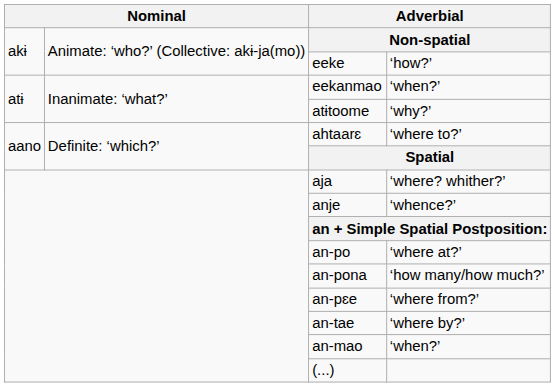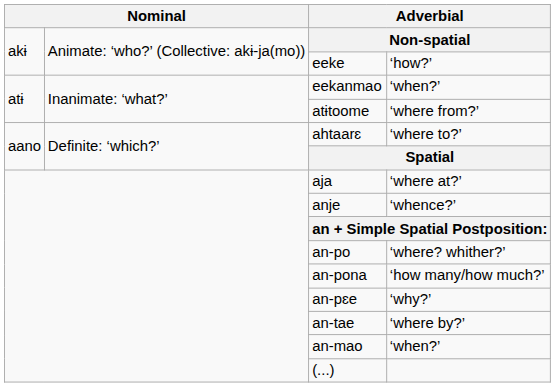 <table class="wikitable">
 <tr>
 <th colspan="2">Nominal</th>
 <th colspan="2">Adverbial</th>
 </tr>
 <tr>
 <td rowspan="2">akɨ</td>
 <td rowspan="2">Animate: ‘who?’ (Collective: akɨ-ja(mo))</td>
 <th colspan="2">Non-spatial</th>
 </tr>
 <tr>
 <td>eeke</td>
 <td>‘how?’</td>
 </tr>
 <tr>
 <td rowspan="2">atɨ</td>
 <td rowspan="2">Inanimate: ‘what?’</td>
 <td>eekanmao</td>
 <td>‘when?’</td>
 </tr>
 <tr>
 <td>atɨtoome</td>
-<td>‘why?’</td>
+<td>‘where from?’</td>
 </tr>
 <tr>
 <td rowspan="2">aano</td>
 <td rowspan="2">Definite: ‘which?’</td>
 <td>ahtaarɛ</td>
 <td>‘where to?’</td>
 </tr>
 <tr>
 <th colspan="2">Spatial</th>
 </tr>
 <tr>
 <td colspan="2" rowspan="9"></td>
 <td>aja</td>
-<td>‘where? whither?’</td>
+<td>‘where at?’</td>
 </tr>
 <tr>
 <td>anje</td>
 <td>‘whence?’</td>
 </tr>
 <tr>
 <th colspan="2">an + Simple Spatial Postposition:</th>
 </tr>
 <tr>
 <td>an-po</td>
-<td>‘where at?’</td>
+<td>‘where? whither?’</td>
 </tr>
 <tr>
 <td>an-pona</td>
 <td>‘how many/how much?’</td>
 </tr>
 <tr>
 <td>an-pɛe</td>
-<td>‘where from?’</td>
+<td>‘why?’</td>
 </tr>
 <tr>
 <td>an-tae</td>
 <td>‘where by?’</td>
 </tr>
 <tr>
 <td>an-mao</td>
 <td>‘when?’</td>
 </tr>
 <tr>
 <td>(...)</td>
 <td></td>
 </tr>
 </table>
